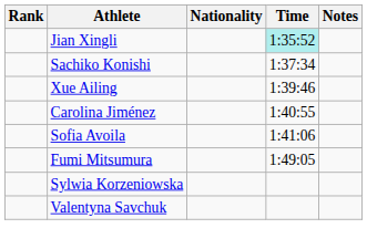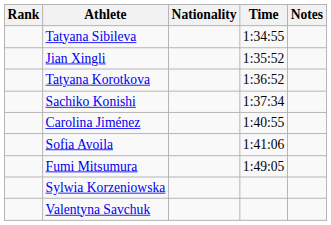 <table class="wikitable sortable" style="text-align:center">
 <tr>
 <th>Rank</th>
 <th>Athlete</th>
 <th>Nationality</th>
 <th>Time</th>
 <th>Notes</th>
 </tr>
 <tr>
 <td></td>
+<td align=left><a href='#'>Tatyana Sibileva</a></td>
+<td align=left></td>
+<td>1:34:55</td>
+<td></td>
+</tr>
+<tr>
+<td></td>
 <td align=left><a href='#'>Jian Xingli</a></td>
 <td align=left></td>
-<td style="background: paleturquoise;">1:35:52</td>
+<td>1:35:52</td>
+<td></td>
+</tr>
+<tr>
+<td></td>
+<td align=left><a href='#'>Tatyana Korotkova</a></td>
+<td align=left></td>
+<td>1:36:52</td>
 <td></td>
 </tr>
 <tr>
 <td></td>
 <td align=left><a href='#'>Sachiko Konishi</a></td>
 <td align=left></td>
 <td>1:37:34</td>
-<td></td>
-</tr>
-<tr>
-<td></td>
-<td align=left><a href='#'>Xue Ailing</a></td>
-<td align=left></td>
-<td>1:39:46</td>
 <td></td>
 </tr>
 <tr>
 <td></td>
 <td align=left><a href='#'>Carolina Jiménez</a></td>
 <td align=left></td>
 <td>1:40:55</td>
 <td></td>
 </tr>
 <tr>
 <td></td>
 <td align=left><a href='#'>Sofia Avoila</a></td>
 <td align=left></td>
 <td>1:41:06</td>
 <td></td>
 </tr>
 <tr>
 <td></td>
 <td align=left><a href='#'>Fumi Mitsumura</a></td>
 <td align=left></td>
 <td>1:49:05</td>
 <td></td>
 </tr>
 <tr>
 <td></td>
 <td align=left><a href='#'>Sylwia Korzeniowska</a></td>
 <td align=left></td>
 <td></td>
 <td></td>
 </tr>
 <tr>
 <td></td>
 <td align=left><a href='#'>Valentyna Savchuk</a></td>
 <td align=left></td>
 <td></td>
 <td></td>
 </tr>
 </table>
